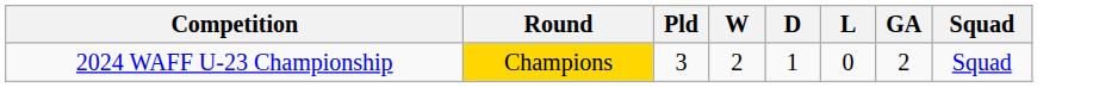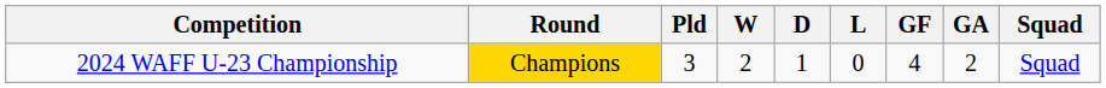 <table class="wikitable" style="text-align:center;">
 <tr>
 <th width="300">Competition</th>
 <th width="120">Round</th>
 <th width="30">Pld</th>
 <th width="30">W</th>
 <th width="30">D</th>
 <th width="30">L</th>
+<th width="30">GF</th>
 <th width="30">GA</th>
 <th width="60">Squad</th>
 </tr>
 <tr>
 <td> <a href='#'>2024 WAFF U-23 Championship</a></td>
 <td bgcolor="gold">Champions</td>
 <td>3</td>
 <td>2</td>
 <td>1</td>
 <td>0</td>
+<td>4</td>
 <td>2</td>
 <td><a href='#'>Squad</a></td>
 </tr>
 </table>
